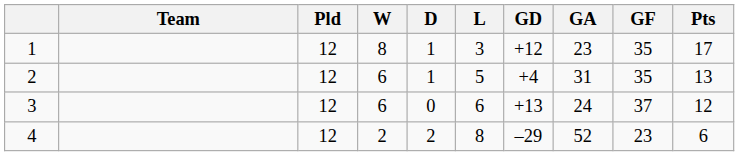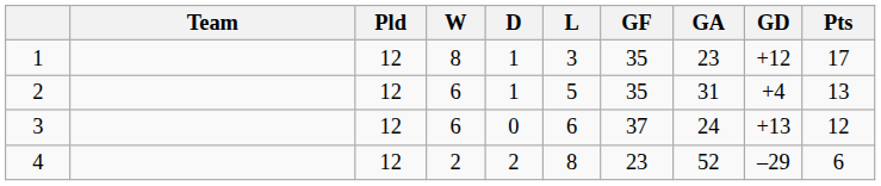 <table class="wikitable" style="text-align: center;">
 <tr>
 <th style="width: 40px;"></th>
 <th style="width: 200px;">Team</th>
 <th style="width: 45px;">Pld</th>
 <th style="width: 35px;">W</th>
 <th style="width: 35px;">D</th>
 <th style="width: 35px;">L</th>
+<th style="width: 45px;">GF</th>
+<th style="width: 45px;">GA</th>
 <th style="width: 35px;">GD</th>
-<th style="width: 45px;">GA</th>
-<th style="width: 45px;">GF</th>
 <th style="width: 45px;">Pts</th>
 </tr>
 <tr>
 <td>1</td>
 <td style="text-align: left;"></td>
 <td>12</td>
 <td>8</td>
 <td>1</td>
 <td>3</td>
+<td>35</td>
+<td>23</td>
 <td>+12</td>
-<td>23</td>
-<td>35</td>
 <td>17</td>
 </tr>
 <tr>
 <td>2</td>
 <td style="text-align: left;"></td>
 <td>12</td>
 <td>6</td>
 <td>1</td>
 <td>5</td>
+<td>35</td>
+<td>31</td>
 <td>+4</td>
-<td>31</td>
-<td>35</td>
 <td>13</td>
 </tr>
 <tr>
 <td>3</td>
 <td style="text-align: left;"></td>
 <td>12</td>
 <td>6</td>
 <td>0</td>
 <td>6</td>
+<td>37</td>
+<td>24</td>
 <td>+13</td>
-<td>24</td>
-<td>37</td>
 <td>12</td>
 </tr>
 <tr>
 <td>4</td>
 <td style="text-align: left;"></td>
 <td>12</td>
 <td>2</td>
 <td>2</td>
 <td>8</td>
+<td>23</td>
+<td>52</td>
 <td>–29</td>
-<td>52</td>
-<td>23</td>
 <td>6</td>
 </tr>
 </table>
